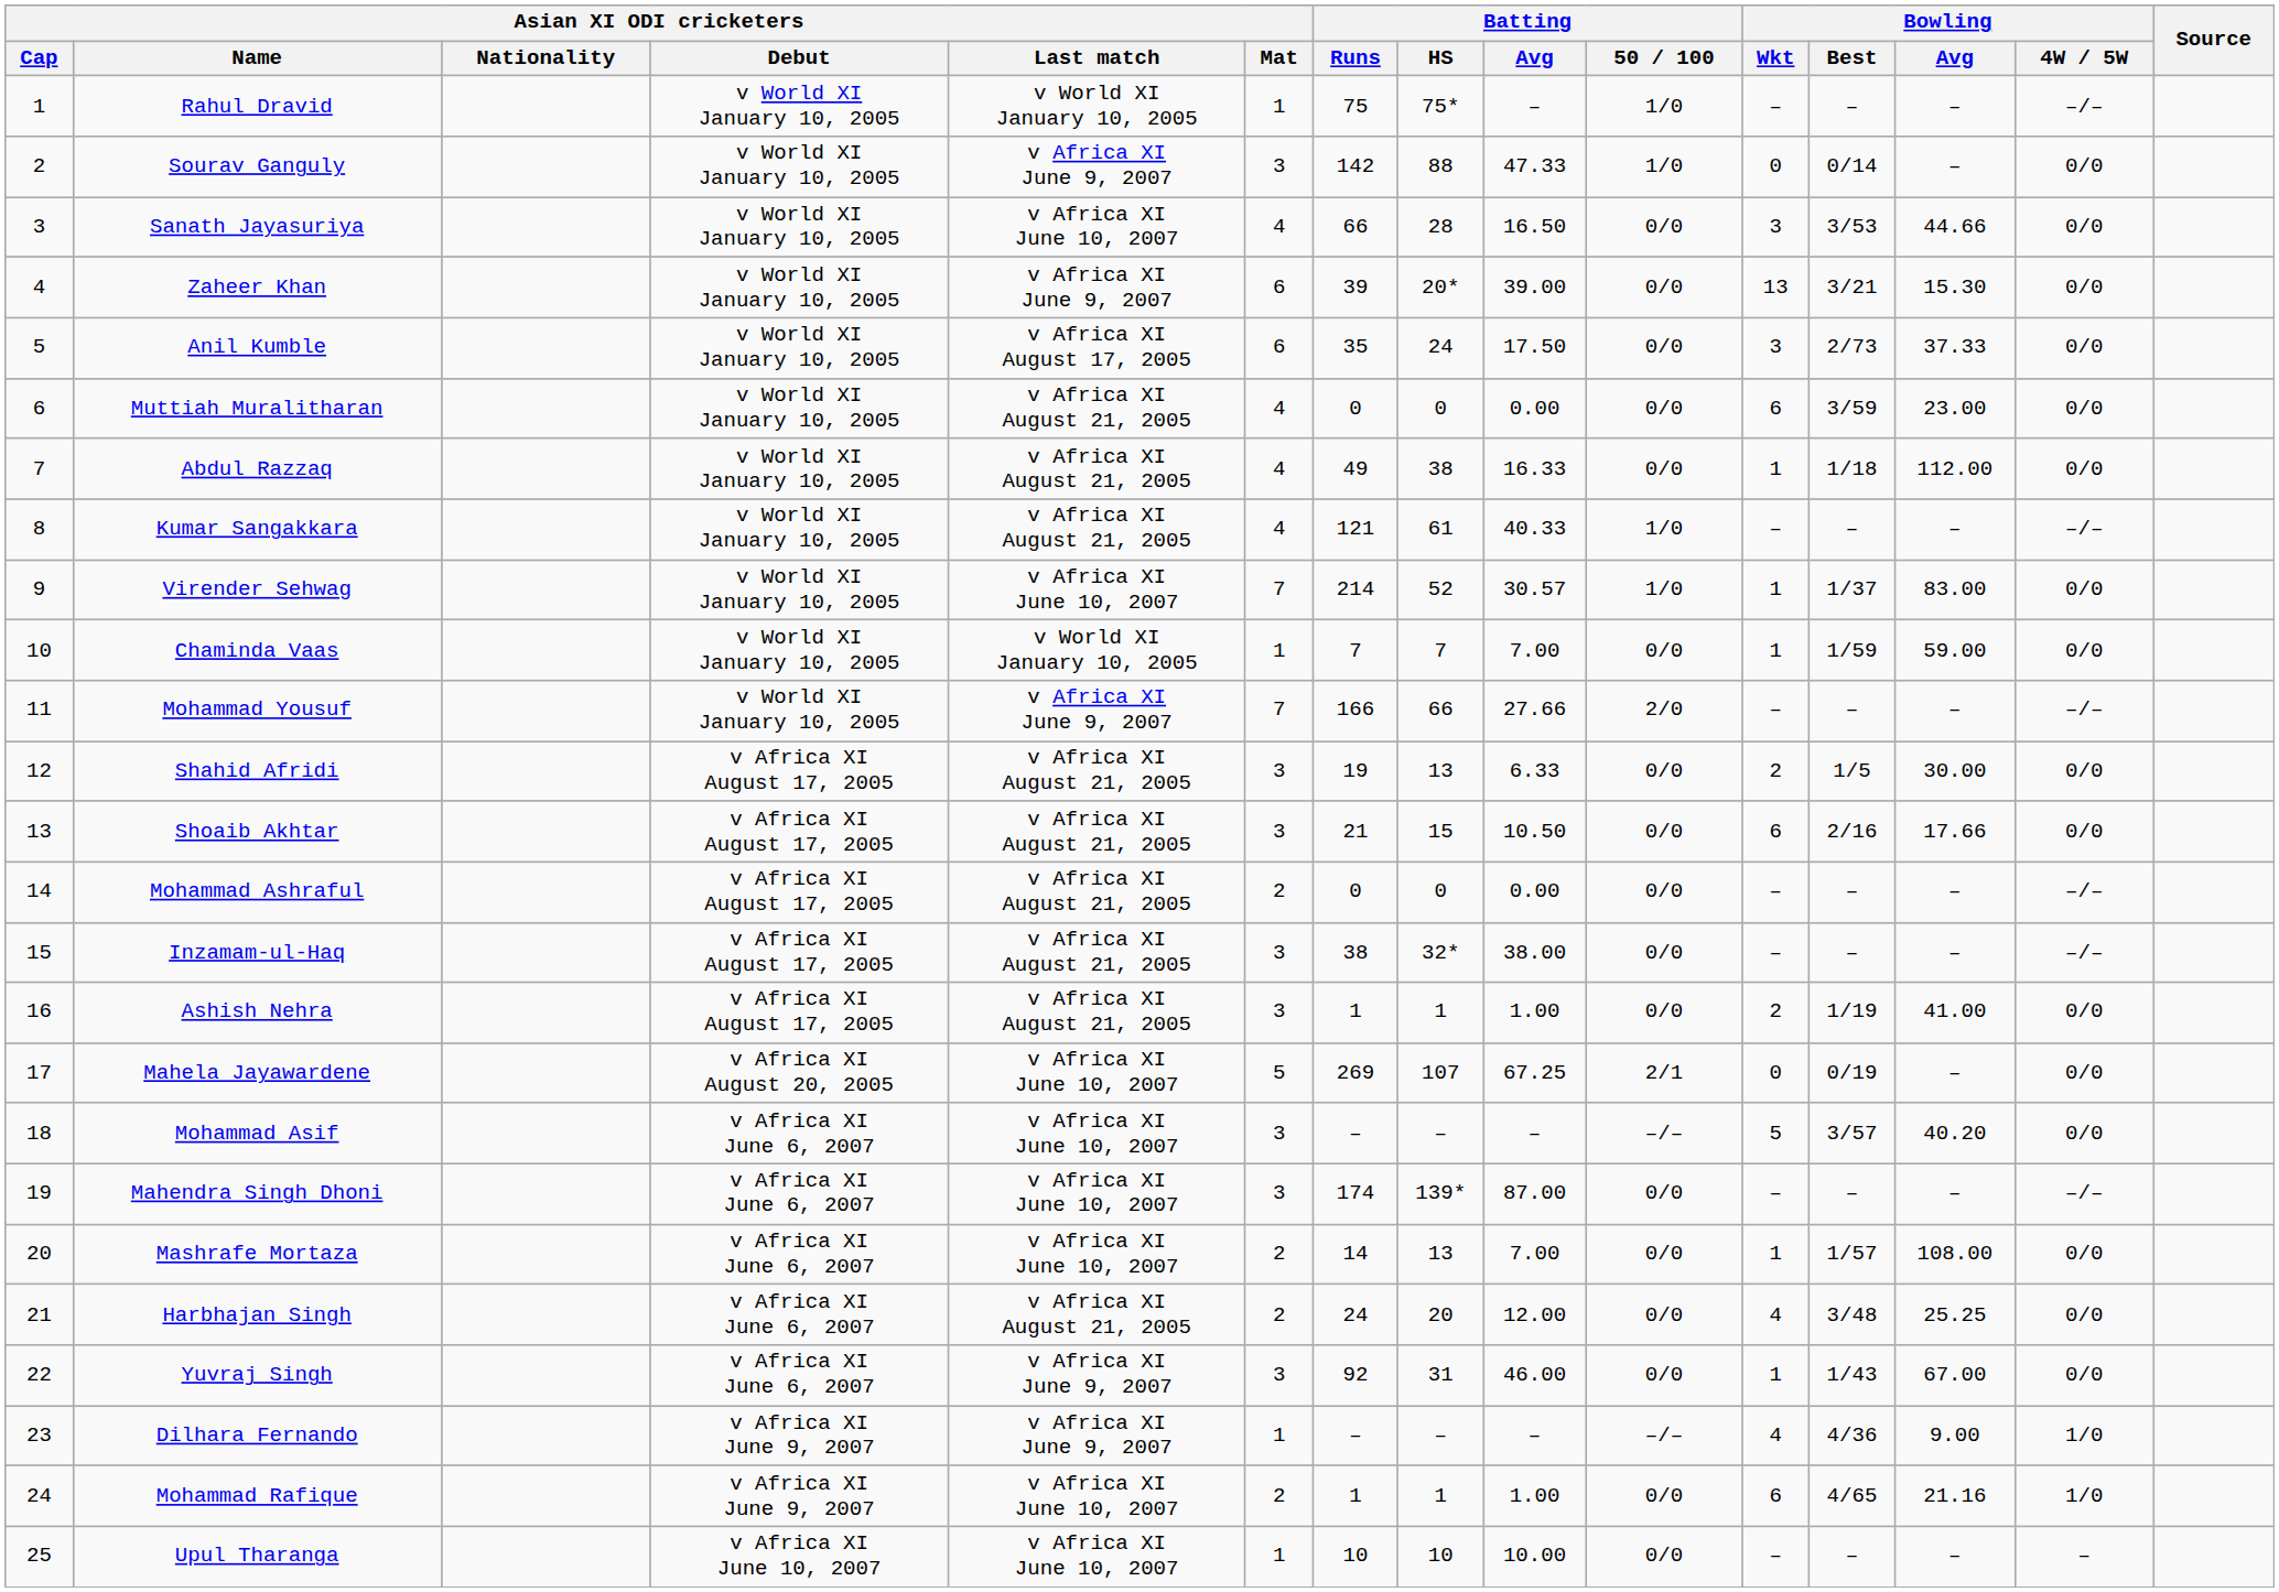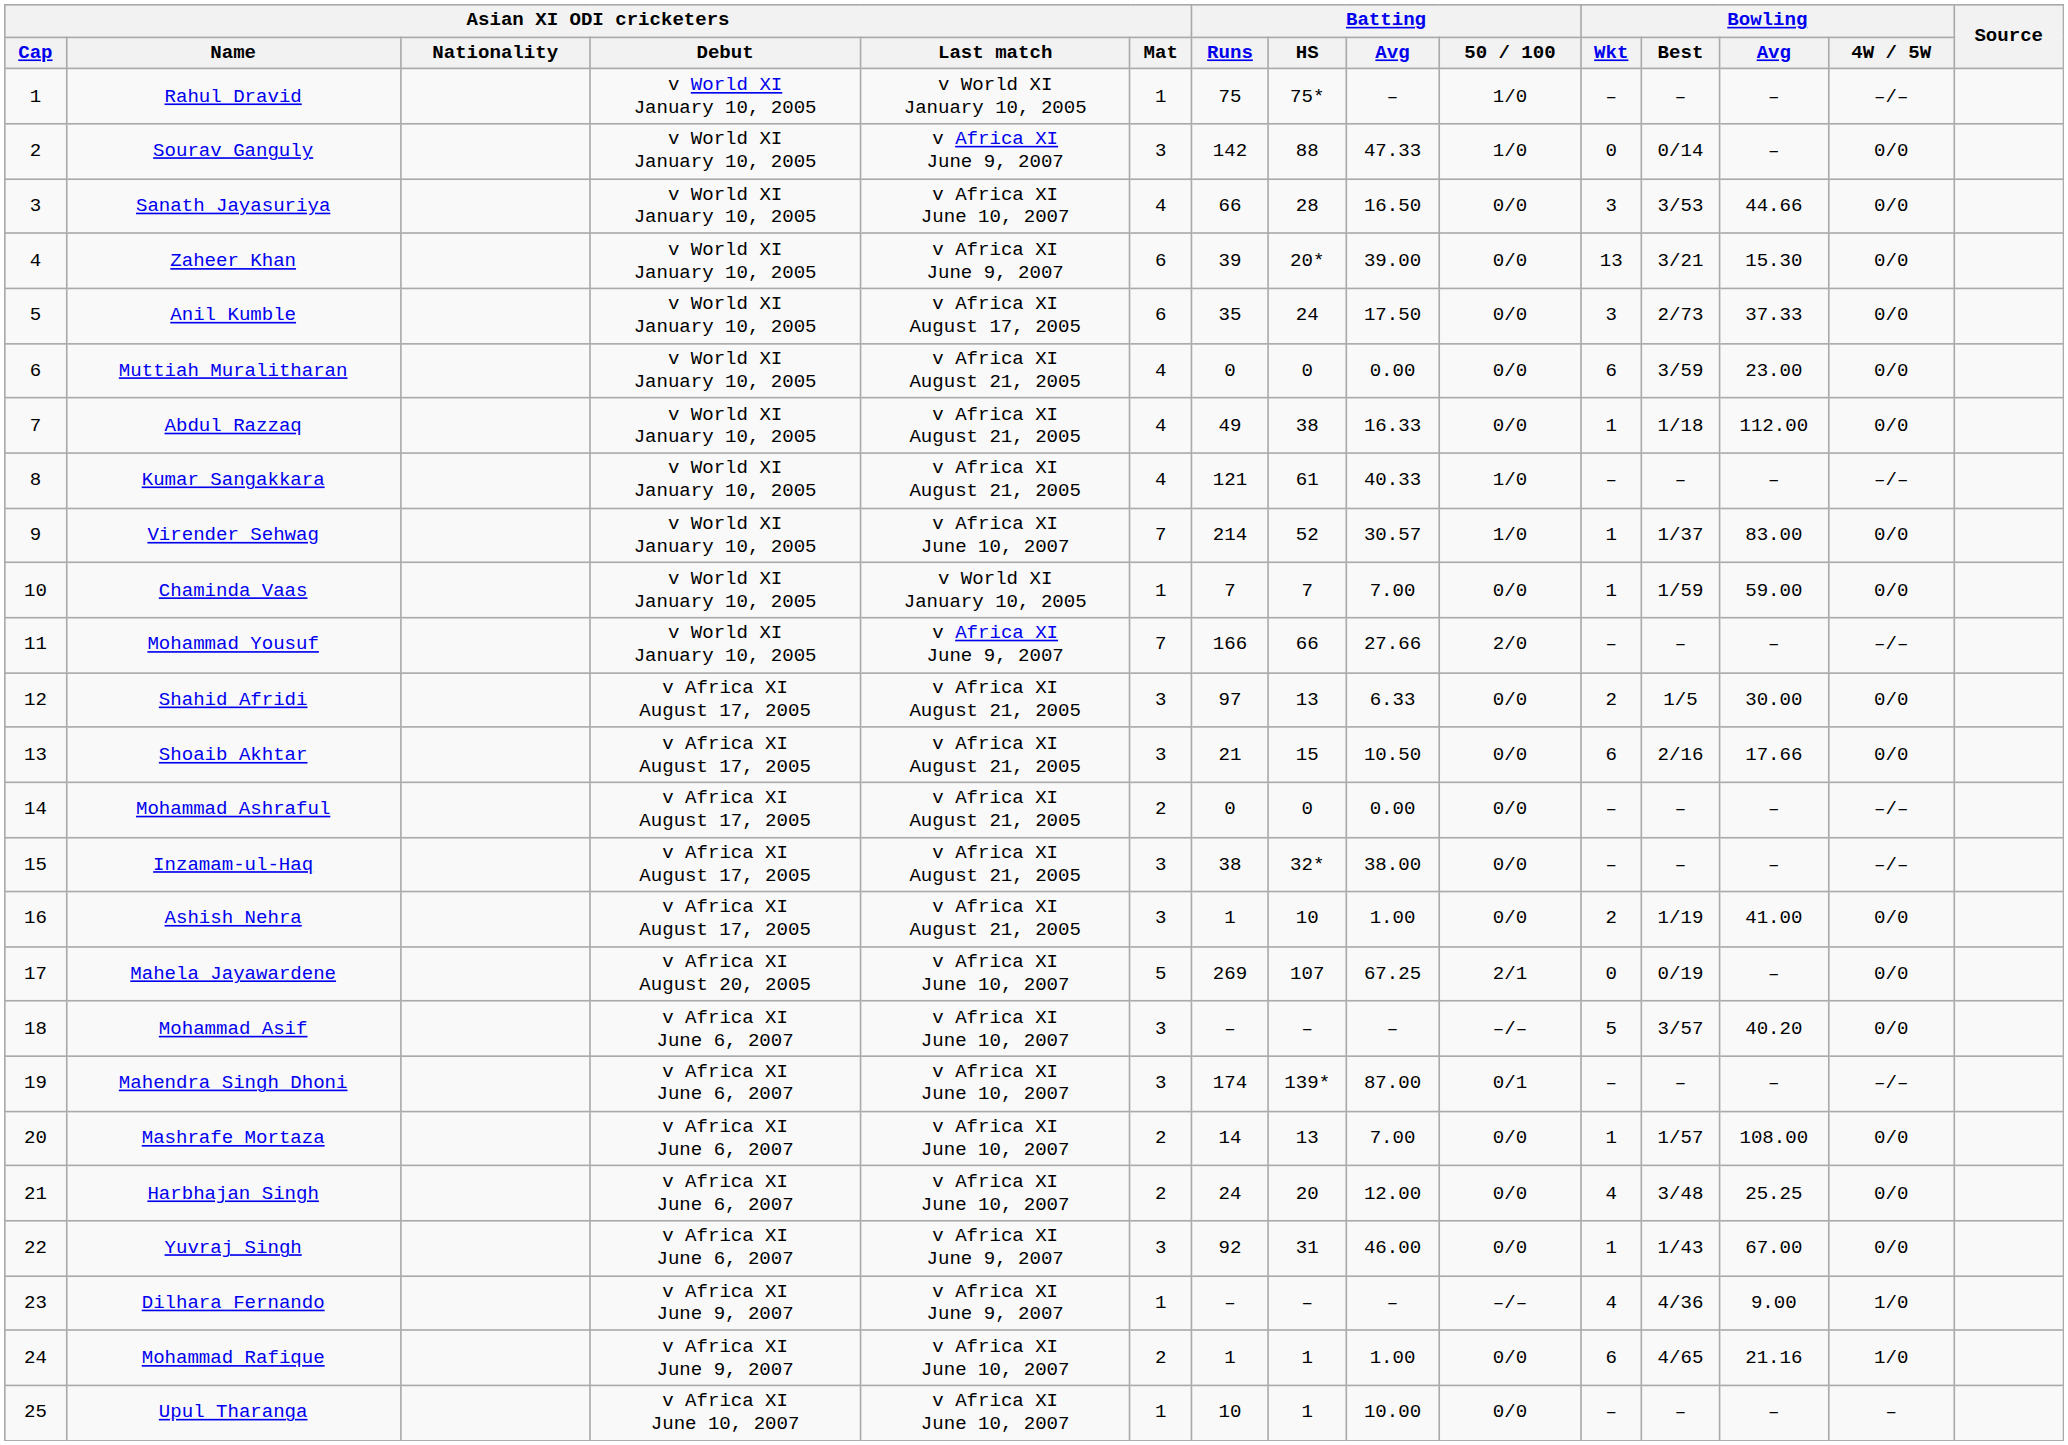 <table class="wikitable"  style="width:100%; text-align:center; font-size:90%;">
 <tr style="background:#efefef;">
 <th colspan=6>Asian XI ODI cricketers</th>
 <th colspan=4><a href='#'>Batting</a></th>
 <th colspan=4><a href='#'>Bowling</a></th>
 <th rowspan="2">Source</th>
 </tr>
 <tr style="background:#efefef;">
 <th><a href='#'>Cap</a></th>
 <th>Name</th>
 <th>Nationality</th>
 <th>Debut</th>
 <th>Last match </th>
 <th>Mat </th>
 <th><a href='#'>Runs</a></th>
 <th>HS </th>
 <th><a href='#'>Avg</a></th>
 <th>50 / 100 </th>
 <th><a href='#'>Wkt</a></th>
 <th>Best</th>
 <th><a href='#'>Avg</a></th>
 <th>4W / 5W </th>
 </tr>
 <tr>
 <td>1</td>
 <td><a href='#'>Rahul Dravid</a></td>
 <td></td>
 <td>v <a href='#'>World XI</a><br>January 10, 2005</td>
 <td>v World XI<br>January 10, 2005</td>
 <td>1</td>
 <td>75</td>
 <td>75*</td>
 <td>–</td>
 <td>1/0</td>
 <td>–</td>
 <td>–</td>
 <td>–</td>
 <td>–/–</td>
 <td></td>
 </tr>
 <tr>
 <td>2</td>
 <td><a href='#'>Sourav Ganguly</a></td>
 <td></td>
 <td>v World XI<br>January 10, 2005</td>
 <td>v <a href='#'>Africa XI</a><br>June 9, 2007</td>
 <td>3</td>
 <td>142</td>
 <td>88</td>
 <td>47.33</td>
 <td>1/0</td>
 <td>0</td>
 <td>0/14</td>
 <td>–</td>
 <td>0/0</td>
 <td></td>
 </tr>
 <tr>
 <td>3</td>
 <td><a href='#'>Sanath Jayasuriya</a></td>
 <td></td>
 <td>v World XI<br>January 10, 2005</td>
 <td>v Africa XI<br>June 10, 2007</td>
 <td>4</td>
 <td>66</td>
 <td>28</td>
 <td>16.50</td>
 <td>0/0</td>
 <td>3</td>
 <td>3/53</td>
 <td>44.66</td>
 <td>0/0</td>
 <td></td>
 </tr>
 <tr>
 <td>4</td>
 <td><a href='#'>Zaheer Khan</a></td>
 <td></td>
 <td>v World XI<br>January 10, 2005</td>
 <td>v Africa XI<br>June 9, 2007</td>
 <td>6</td>
 <td>39</td>
 <td>20*</td>
 <td>39.00</td>
 <td>0/0</td>
 <td>13</td>
 <td>3/21</td>
 <td>15.30</td>
 <td>0/0</td>
 <td></td>
 </tr>
 <tr>
 <td>5</td>
 <td><a href='#'>Anil Kumble</a></td>
 <td></td>
 <td>v World XI<br>January 10, 2005</td>
 <td>v Africa XI<br>August 17, 2005</td>
 <td>6</td>
 <td>35</td>
 <td>24</td>
 <td>17.50</td>
 <td>0/0</td>
 <td>3</td>
 <td>2/73</td>
 <td>37.33</td>
 <td>0/0</td>
 <td></td>
 </tr>
 <tr>
 <td>6</td>
 <td><a href='#'>Muttiah Muralitharan</a></td>
 <td></td>
 <td>v World XI<br>January 10, 2005</td>
 <td>v Africa XI<br>August 21, 2005</td>
 <td>4</td>
 <td>0</td>
 <td>0</td>
 <td>0.00</td>
 <td>0/0</td>
 <td>6</td>
 <td>3/59</td>
 <td>23.00</td>
 <td>0/0</td>
 <td></td>
 </tr>
 <tr>
 <td>7</td>
 <td><a href='#'>Abdul Razzaq</a></td>
 <td></td>
 <td>v World XI<br>January 10, 2005</td>
 <td>v Africa XI<br>August 21, 2005</td>
 <td>4</td>
 <td>49</td>
 <td>38</td>
 <td>16.33</td>
 <td>0/0</td>
 <td>1</td>
 <td>1/18</td>
 <td>112.00</td>
 <td>0/0</td>
 <td></td>
 </tr>
 <tr>
 <td>8</td>
 <td><a href='#'>Kumar Sangakkara</a></td>
 <td></td>
 <td>v World XI<br>January 10, 2005</td>
 <td>v Africa XI<br>August 21, 2005</td>
 <td>4</td>
 <td>121</td>
 <td>61</td>
 <td>40.33</td>
 <td>1/0</td>
 <td>–</td>
 <td>–</td>
 <td>–</td>
 <td>–/–</td>
 <td></td>
 </tr>
 <tr>
 <td>9</td>
 <td><a href='#'>Virender Sehwag</a></td>
 <td></td>
 <td>v World XI<br>January 10, 2005</td>
 <td>v Africa XI<br>June 10, 2007</td>
 <td>7</td>
 <td>214</td>
 <td>52</td>
 <td>30.57</td>
 <td>1/0</td>
 <td>1</td>
 <td>1/37</td>
 <td>83.00</td>
 <td>0/0</td>
 <td></td>
 </tr>
 <tr>
 <td>10</td>
 <td><a href='#'>Chaminda Vaas</a></td>
 <td></td>
 <td>v World XI<br>January 10, 2005</td>
 <td>v World XI<br>January 10, 2005</td>
 <td>1</td>
 <td>7</td>
 <td>7</td>
 <td>7.00</td>
 <td>0/0</td>
 <td>1</td>
 <td>1/59</td>
 <td>59.00</td>
 <td>0/0</td>
 <td></td>
 </tr>
 <tr>
 <td>11</td>
 <td><a href='#'>Mohammad Yousuf</a></td>
 <td></td>
 <td>v World XI<br>January 10, 2005</td>
 <td>v <a href='#'>Africa XI</a><br>June 9, 2007</td>
 <td>7</td>
 <td>166</td>
 <td>66</td>
 <td>27.66</td>
 <td>2/0</td>
 <td>–</td>
 <td>–</td>
 <td>–</td>
 <td>–/–</td>
 <td></td>
 </tr>
 <tr>
 <td>12</td>
 <td><a href='#'>Shahid Afridi</a></td>
 <td></td>
 <td>v Africa XI<br>August 17, 2005</td>
 <td>v Africa XI<br>August 21, 2005</td>
 <td>3</td>
-<td>19</td>
+<td>97</td>
 <td>13</td>
 <td>6.33</td>
 <td>0/0</td>
 <td>2</td>
 <td>1/5</td>
 <td>30.00</td>
 <td>0/0</td>
 <td></td>
 </tr>
 <tr>
 <td>13</td>
 <td><a href='#'>Shoaib Akhtar</a></td>
 <td></td>
 <td>v Africa XI<br>August 17, 2005</td>
 <td>v Africa XI<br>August 21, 2005</td>
 <td>3</td>
 <td>21</td>
 <td>15</td>
 <td>10.50</td>
 <td>0/0</td>
 <td>6</td>
 <td>2/16</td>
 <td>17.66</td>
 <td>0/0</td>
 <td></td>
 </tr>
 <tr>
 <td>14</td>
 <td><a href='#'>Mohammad Ashraful</a></td>
 <td></td>
 <td>v Africa XI<br>August 17, 2005</td>
 <td>v Africa XI<br>August 21, 2005</td>
 <td>2</td>
 <td>0</td>
 <td>0</td>
 <td>0.00</td>
 <td>0/0</td>
 <td>–</td>
 <td>–</td>
 <td>–</td>
 <td>–/–</td>
 <td></td>
 </tr>
 <tr>
 <td>15</td>
 <td><a href='#'>Inzamam-ul-Haq</a></td>
 <td></td>
 <td>v Africa XI<br>August 17, 2005</td>
 <td>v Africa XI<br>August 21, 2005</td>
 <td>3</td>
 <td>38</td>
 <td>32*</td>
 <td>38.00</td>
 <td>0/0</td>
 <td>–</td>
 <td>–</td>
 <td>–</td>
 <td>–/–</td>
 <td></td>
 </tr>
 <tr>
 <td>16</td>
 <td><a href='#'>Ashish Nehra</a></td>
 <td></td>
 <td>v Africa XI<br>August 17, 2005</td>
 <td>v Africa XI<br>August 21, 2005</td>
 <td>3</td>
 <td>1</td>
-<td>1</td>
+<td>10</td>
 <td>1.00</td>
 <td>0/0</td>
 <td>2</td>
 <td>1/19</td>
 <td>41.00</td>
 <td>0/0</td>
 <td></td>
 </tr>
 <tr>
 <td>17</td>
 <td><a href='#'>Mahela Jayawardene</a></td>
 <td></td>
 <td>v Africa XI<br>August 20, 2005</td>
 <td>v Africa XI<br>June 10, 2007</td>
 <td>5</td>
 <td>269</td>
 <td>107</td>
 <td>67.25</td>
 <td>2/1</td>
 <td>0</td>
 <td>0/19</td>
 <td>–</td>
 <td>0/0</td>
 <td></td>
 </tr>
 <tr>
 <td>18</td>
 <td><a href='#'>Mohammad Asif</a></td>
 <td></td>
 <td>v Africa XI<br>June 6, 2007</td>
 <td>v Africa XI<br>June 10, 2007</td>
 <td>3</td>
 <td>–</td>
 <td>–</td>
 <td>–</td>
 <td>–/–</td>
 <td>5</td>
 <td>3/57</td>
 <td>40.20</td>
 <td>0/0</td>
 <td></td>
 </tr>
 <tr>
 <td>19</td>
 <td><a href='#'>Mahendra Singh Dhoni</a></td>
 <td></td>
 <td>v Africa XI<br>June 6, 2007</td>
 <td>v Africa XI<br>June 10, 2007</td>
 <td>3</td>
 <td>174</td>
 <td>139*</td>
 <td>87.00</td>
-<td>0/0</td>
+<td>0/1</td>
 <td>–</td>
 <td>–</td>
 <td>–</td>
 <td>–/–</td>
 <td></td>
 </tr>
 <tr>
 <td>20</td>
 <td><a href='#'>Mashrafe Mortaza</a></td>
 <td></td>
 <td>v Africa XI<br>June 6, 2007</td>
 <td>v Africa XI<br>June 10, 2007</td>
 <td>2</td>
 <td>14</td>
 <td>13</td>
 <td>7.00</td>
 <td>0/0</td>
 <td>1</td>
 <td>1/57</td>
 <td>108.00</td>
 <td>0/0</td>
 <td></td>
 </tr>
 <tr>
 <td>21</td>
 <td><a href='#'>Harbhajan Singh</a></td>
 <td></td>
 <td>v Africa XI<br>June 6, 2007</td>
-<td>v Africa XI<br>August 21, 2005</td>
+<td>v Africa XI<br>June 10, 2007</td>
 <td>2</td>
 <td>24</td>
 <td>20</td>
 <td>12.00</td>
 <td>0/0</td>
 <td>4</td>
 <td>3/48</td>
 <td>25.25</td>
 <td>0/0</td>
 <td></td>
 </tr>
 <tr>
 <td>22</td>
 <td><a href='#'>Yuvraj Singh</a></td>
 <td></td>
 <td>v Africa XI<br>June 6, 2007</td>
 <td>v Africa XI<br>June 9, 2007</td>
 <td>3</td>
 <td>92</td>
 <td>31</td>
 <td>46.00</td>
 <td>0/0</td>
 <td>1</td>
 <td>1/43</td>
 <td>67.00</td>
 <td>0/0</td>
 <td></td>
 </tr>
 <tr>
 <td>23</td>
 <td><a href='#'>Dilhara Fernando</a></td>
 <td></td>
 <td>v Africa XI<br>June 9, 2007</td>
 <td>v Africa XI<br>June 9, 2007</td>
 <td>1</td>
 <td>–</td>
 <td>–</td>
 <td>–</td>
 <td>–/–</td>
 <td>4</td>
 <td>4/36</td>
 <td>9.00</td>
 <td>1/0</td>
 <td></td>
 </tr>
 <tr>
 <td>24</td>
 <td><a href='#'>Mohammad Rafique</a></td>
 <td></td>
 <td>v Africa XI<br>June 9, 2007</td>
 <td>v Africa XI<br>June 10, 2007</td>
 <td>2</td>
 <td>1</td>
 <td>1</td>
 <td>1.00</td>
 <td>0/0</td>
 <td>6</td>
 <td>4/65</td>
 <td>21.16</td>
 <td>1/0</td>
 <td></td>
 </tr>
 <tr>
 <td>25</td>
 <td><a href='#'>Upul Tharanga</a></td>
 <td></td>
 <td>v Africa XI<br>June 10, 2007</td>
 <td>v Africa XI<br>June 10, 2007</td>
 <td>1</td>
 <td>10</td>
-<td>10</td>
+<td>1</td>
 <td>10.00</td>
 <td>0/0</td>
 <td>–</td>
 <td>–</td>
 <td>–</td>
 <td>–</td>
 <td></td>
 </tr>
 </table>
